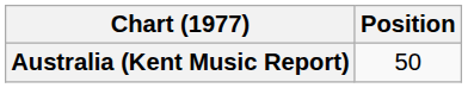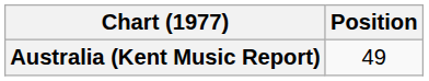 <table class="wikitable sortable plainrowheaders">
 <tr>
 <th>Chart (1977)</th>
 <th>Position</th>
 </tr>
 <tr>
 <th scope="row">Australia (Kent Music Report)</th>
-<td align="center">50</td>
+<td align="center">49</td>
 </tr>
 </table>
